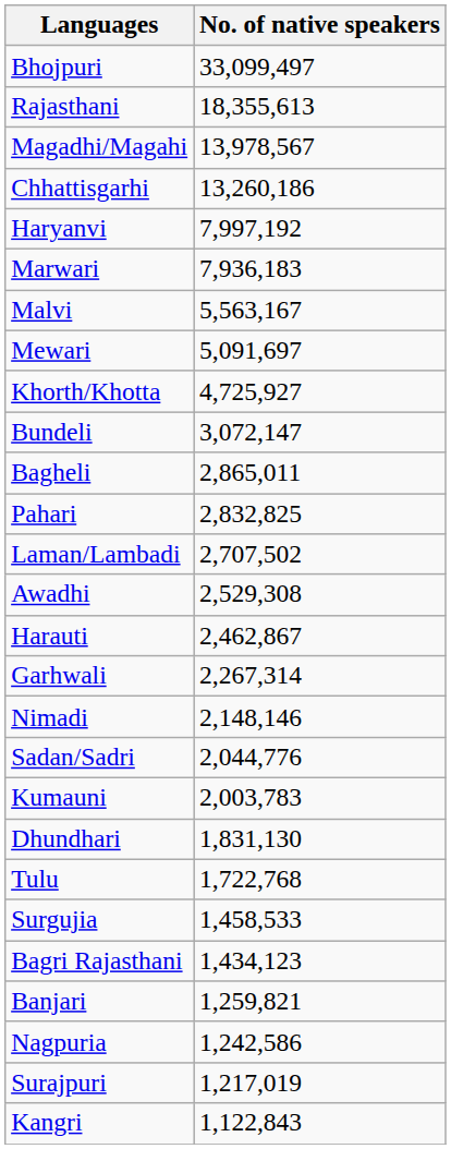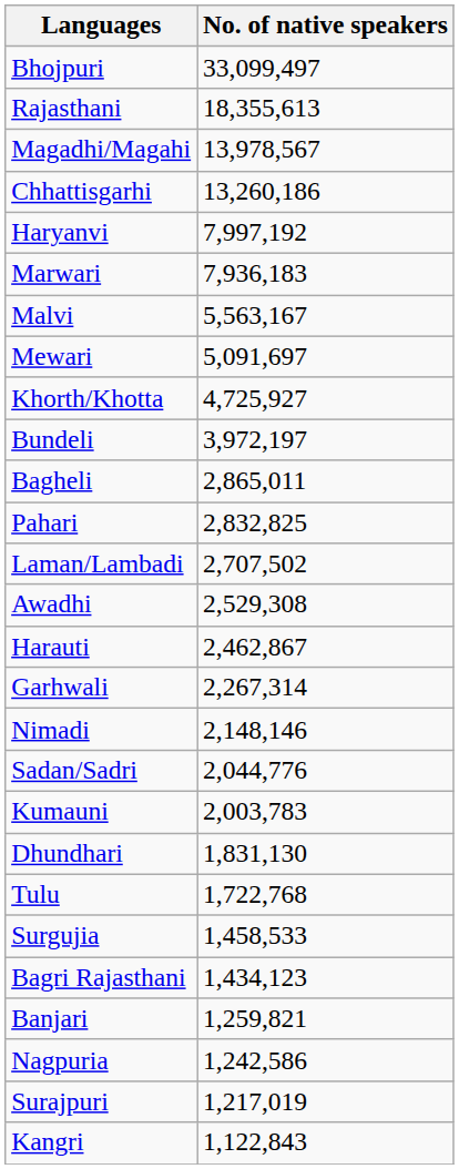 <table class="wikitable sortable">
 <tr>
 <th>Languages</th>
 <th>No. of native speakers</th>
 </tr>
 <tr>
 <td><a href='#'>Bhojpuri</a></td>
 <td>33,099,497</td>
 </tr>
 <tr>
 <td><a href='#'>Rajasthani</a></td>
 <td>18,355,613</td>
 </tr>
 <tr>
 <td><a href='#'>Magadhi/Magahi</a></td>
 <td>13,978,567</td>
 </tr>
 <tr>
 <td><a href='#'>Chhattisgarhi</a></td>
 <td>13,260,186</td>
 </tr>
 <tr>
 <td><a href='#'>Haryanvi</a></td>
 <td>7,997,192</td>
 </tr>
 <tr>
 <td><a href='#'>Marwari</a></td>
 <td>7,936,183</td>
 </tr>
 <tr>
 <td><a href='#'>Malvi</a></td>
 <td>5,563,167</td>
 </tr>
 <tr>
 <td><a href='#'>Mewari</a></td>
 <td>5,091,697</td>
 </tr>
 <tr>
 <td><a href='#'>Khorth/Khotta</a></td>
 <td>4,725,927</td>
 </tr>
 <tr>
 <td><a href='#'>Bundeli</a></td>
-<td>3,072,147</td>
+<td>3,972,197</td>
 </tr>
 <tr>
 <td><a href='#'>Bagheli</a></td>
 <td>2,865,011</td>
 </tr>
 <tr>
 <td><a href='#'>Pahari</a></td>
 <td>2,832,825</td>
 </tr>
 <tr>
 <td><a href='#'>Laman/Lambadi</a></td>
 <td>2,707,502</td>
 </tr>
 <tr>
 <td><a href='#'>Awadhi</a></td>
 <td>2,529,308</td>
 </tr>
 <tr>
 <td><a href='#'>Harauti</a></td>
 <td>2,462,867</td>
 </tr>
 <tr>
 <td><a href='#'>Garhwali</a></td>
 <td>2,267,314</td>
 </tr>
 <tr>
 <td><a href='#'>Nimadi</a></td>
 <td>2,148,146</td>
 </tr>
 <tr>
 <td><a href='#'>Sadan/Sadri</a></td>
 <td>2,044,776</td>
 </tr>
 <tr>
 <td><a href='#'>Kumauni</a></td>
 <td>2,003,783</td>
 </tr>
 <tr>
 <td><a href='#'>Dhundhari</a></td>
 <td>1,831,130</td>
 </tr>
 <tr>
 <td><a href='#'>Tulu</a></td>
 <td>1,722,768</td>
 </tr>
 <tr>
 <td><a href='#'>Surgujia</a></td>
 <td>1,458,533</td>
 </tr>
 <tr>
 <td><a href='#'>Bagri Rajasthani</a></td>
 <td>1,434,123</td>
 </tr>
 <tr>
 <td><a href='#'>Banjari</a></td>
 <td>1,259,821</td>
 </tr>
 <tr>
 <td><a href='#'>Nagpuria</a></td>
 <td>1,242,586</td>
 </tr>
 <tr>
 <td><a href='#'>Surajpuri</a></td>
 <td>1,217,019</td>
 </tr>
 <tr>
 <td><a href='#'>Kangri</a></td>
 <td>1,122,843</td>
 </tr>
 </table>
